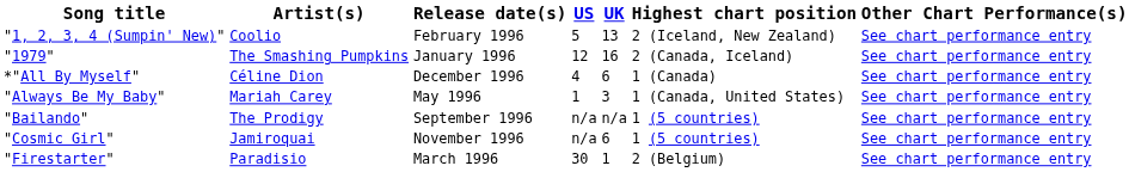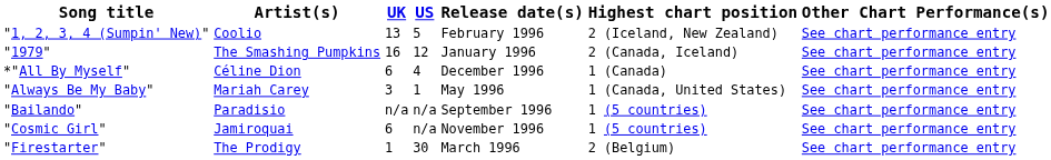 <table class="wiki table sortable" style="font-size:95%;">
 <tr>
 <th><big>Song title</big></th>
 <th><big>Artist(s)</big></th>
+<th><big><a href='#'>UK</a></big></th>
+<th><big><a href='#'>US</a></big></th>
 <th><big>Release date(s)</big></th>
-<th><big><a href='#'>US</a></big></th>
-<th><big><a href='#'>UK</a></big></th>
 <th><big>Highest chart position</big></th>
 <th><big>Other Chart Performance(s)</big></th>
 </tr>
 <tr>
 <td>"<a href='#'>1, 2, 3, 4 (Sumpin' New)</a>"</td>
 <td><a href='#'>Coolio</a></td>
+<td>13</td>
+<td>5</td>
 <td>February 1996</td>
-<td>5</td>
-<td>13</td>
 <td>2 (Iceland, New Zealand)</td>
 <td><a href='#'>See chart performance entry</a></td>
 </tr>
 <tr>
 <td>"<a href='#'>1979</a>"</td>
 <td><a href='#'>The Smashing Pumpkins</a></td>
+<td>16</td>
+<td>12</td>
 <td>January 1996</td>
-<td>12</td>
-<td>16</td>
 <td>2 (Canada, Iceland)</td>
 <td><a href='#'>See chart performance entry</a></td>
 </tr>
 <tr>
 <td>*"<a href='#'>All By Myself</a>"</td>
 <td><a href='#'>Céline Dion</a></td>
+<td>6</td>
+<td>4</td>
 <td>December 1996</td>
-<td>4</td>
-<td>6</td>
 <td>1 (Canada)</td>
 <td><a href='#'>See chart performance entry</a></td>
 </tr>
 <tr>
 <td>"<a href='#'>Always Be My Baby</a>"</td>
 <td><a href='#'>Mariah Carey</a></td>
+<td>3</td>
+<td>1</td>
 <td>May 1996</td>
-<td>1</td>
-<td>3</td>
 <td>1 (Canada, United States)</td>
 <td><a href='#'>See chart performance entry</a></td>
 </tr>
 <tr>
 <td>"<a href='#'>Bailando</a>"</td>
-<td><a href='#'>The Prodigy</a></td>
-<td>September 1996</td>
+<td><a href='#'>Paradisio</a></td>
 <td>n/a</td>
 <td>n/a</td>
+<td>September 1996</td>
 <td>1 <a href='#'>(5 countries)</a></td>
 <td><a href='#'>See chart performance entry</a></td>
 </tr>
 <tr>
 <td>"<a href='#'>Cosmic Girl</a>"</td>
 <td><a href='#'>Jamiroquai</a></td>
+<td>6</td>
+<td>n/a</td>
 <td>November 1996</td>
-<td>n/a</td>
-<td>6</td>
 <td>1 <a href='#'>(5 countries)</a></td>
 <td><a href='#'>See chart performance entry</a></td>
 </tr>
 <tr>
 <td>"<a href='#'>Firestarter</a>"</td>
-<td><a href='#'>Paradisio</a></td>
+<td><a href='#'>The Prodigy</a></td>
+<td>1</td>
+<td>30</td>
 <td>March 1996</td>
-<td>30</td>
-<td>1</td>
 <td>2 (Belgium)</td>
 <td><a href='#'>See chart performance entry</a></td>
 </tr>
 </table>
